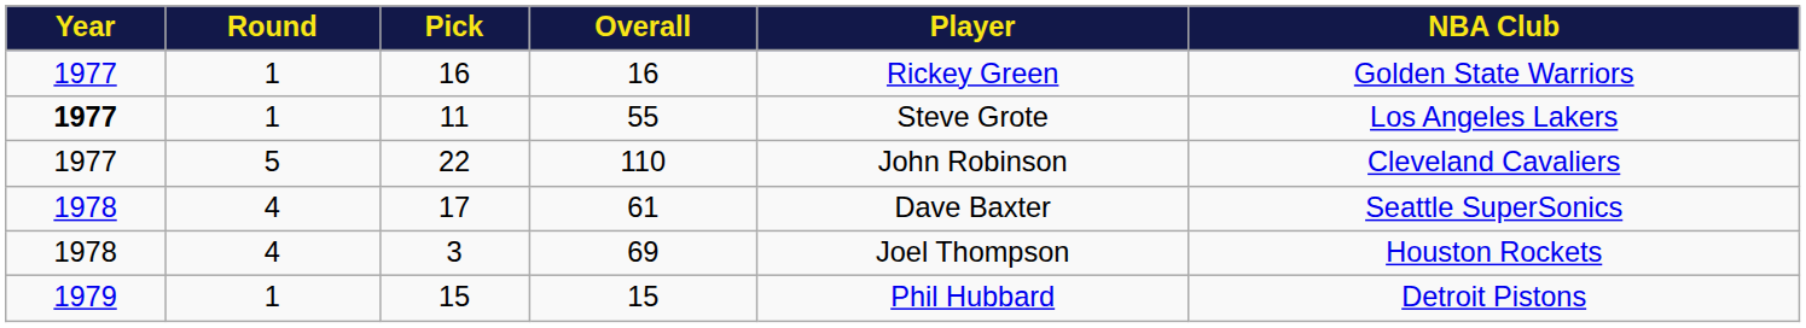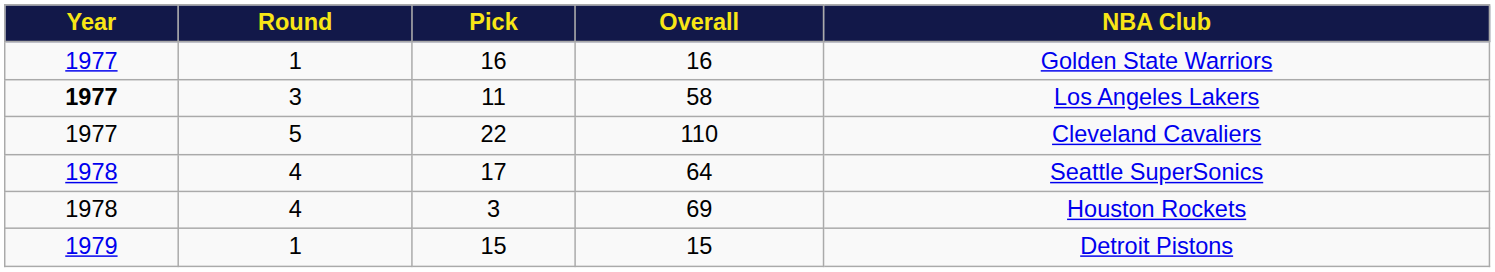 <table class="wikitable" style="width:80%;">
 <tr style="text-align:center; background:#121849; color:#f8e616;">
 <td><strong>Year</strong></td>
 <td><strong>Round</strong></td>
 <td><strong>Pick</strong></td>
 <td><strong>Overall</strong></td>
-<td><strong>Player</strong></td>
 <td><strong>NBA Club</strong></td>
 </tr>
 <tr style="text-align:center;" bgcolor="">
 <td><a href='#'>1977</a></td>
 <td>1</td>
 <td>16</td>
 <td>16</td>
-<td><a href='#'>Rickey Green</a></td>
 <td><a href='#'>Golden State Warriors</a></td>
 </tr>
 <tr style="text-align:center;" bgcolor="">
 <td><strong>1977</strong></td>
-<td>1</td>
+<td>3</td>
 <td>11</td>
-<td>55</td>
-<td>Steve Grote</td>
+<td>58</td>
 <td><a href='#'>Los Angeles Lakers</a></td>
 </tr>
 <tr style="text-align:center;" bgcolor="">
 <td>1977</td>
 <td>5</td>
 <td>22</td>
 <td>110</td>
-<td>John Robinson</td>
 <td><a href='#'>Cleveland Cavaliers</a></td>
 </tr>
 <tr style="text-align:center;" bgcolor="">
 <td><a href='#'>1978</a></td>
 <td>4</td>
 <td>17</td>
-<td>61</td>
-<td>Dave Baxter</td>
+<td>64</td>
 <td><a href='#'>Seattle SuperSonics</a></td>
 </tr>
 <tr style="text-align:center;" bgcolor="">
 <td>1978</td>
 <td>4</td>
 <td>3</td>
 <td>69</td>
-<td>Joel Thompson</td>
 <td><a href='#'>Houston Rockets</a></td>
 </tr>
 <tr style="text-align:center;" bgcolor="">
 <td><a href='#'>1979</a></td>
 <td>1</td>
 <td>15</td>
 <td>15</td>
-<td><a href='#'>Phil Hubbard</a></td>
 <td><a href='#'>Detroit Pistons</a></td>
 </tr>
 </table>
